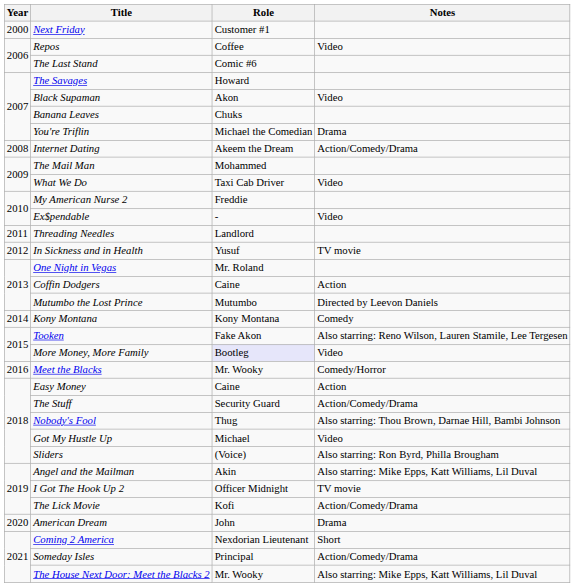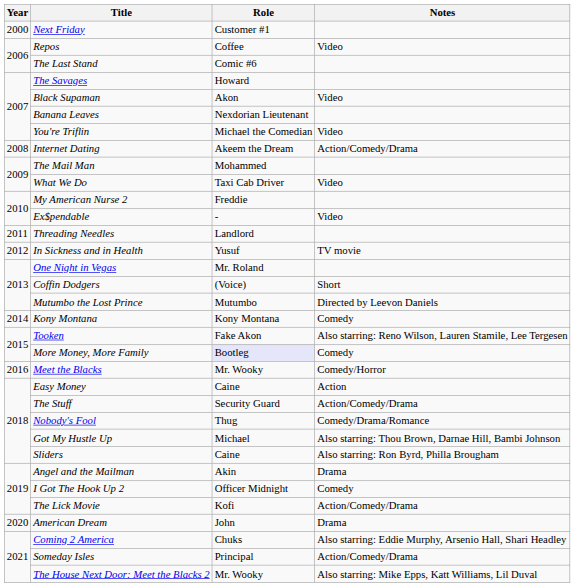 <table class="wikitable sortable">
 <tr>
 <th>Year</th>
 <th>Title</th>
 <th>Role</th>
 <th>Notes</th>
 </tr>
 <tr>
 <td>2000</td>
 <td><em><a href='#'>Next Friday</a></em></td>
 <td>Customer #1</td>
 <td></td>
 </tr>
 <tr>
 <td rowspan=2>2006</td>
 <td><em>Repos</em></td>
 <td>Coffee</td>
 <td>Video</td>
 </tr>
 <tr>
 <td><em>The Last Stand</em></td>
 <td>Comic #6</td>
 <td></td>
 </tr>
 <tr>
 <td rowspan=4>2007</td>
 <td><em><a href='#'>The Savages</a></em></td>
 <td>Howard</td>
 <td></td>
 </tr>
 <tr>
 <td><em>Black Supaman</em></td>
 <td>Akon</td>
 <td>Video</td>
 </tr>
 <tr>
 <td><em>Banana Leaves</em></td>
-<td>Chuks</td>
+<td>Nexdorian Lieutenant</td>
 <td></td>
 </tr>
 <tr>
 <td><em>You're Triflin</em></td>
 <td>Michael the Comedian</td>
-<td>Drama</td>
+<td>Video</td>
 </tr>
 <tr>
 <td>2008</td>
 <td><em>Internet Dating</em></td>
 <td>Akeem the Dream</td>
 <td>Action/Comedy/Drama</td>
 </tr>
 <tr>
 <td rowspan=2>2009</td>
 <td><em>The Mail Man</em></td>
 <td>Mohammed</td>
 <td></td>
 </tr>
 <tr>
 <td><em>What We Do</em></td>
 <td>Taxi Cab Driver</td>
 <td>Video</td>
 </tr>
 <tr>
 <td rowspan=2>2010</td>
 <td><em>My American Nurse 2</em></td>
 <td>Freddie</td>
 <td></td>
 </tr>
 <tr>
 <td><em>Ex$pendable</em></td>
 <td>-</td>
 <td>Video</td>
 </tr>
 <tr>
 <td>2011</td>
 <td><em>Threading Needles</em></td>
 <td>Landlord</td>
 <td></td>
 </tr>
 <tr>
 <td>2012</td>
 <td><em>In Sickness and in Health</em></td>
 <td>Yusuf</td>
 <td>TV movie</td>
 </tr>
 <tr>
 <td rowspan=3>2013</td>
 <td><em><a href='#'>One Night in Vegas</a></em></td>
 <td>Mr. Roland</td>
 <td></td>
 </tr>
 <tr>
 <td><em>Coffin Dodgers</em></td>
-<td>Caine</td>
-<td>Action</td>
+<td>(Voice)</td>
+<td>Short</td>
 </tr>
 <tr>
 <td><em>Mutumbo the Lost Prince</em></td>
 <td>Mutumbo</td>
 <td>Directed by Leevon Daniels</td>
 </tr>
 <tr>
 <td>2014</td>
 <td><em>Kony Montana</em></td>
 <td>Kony Montana</td>
 <td>Comedy</td>
 </tr>
 <tr>
 <td rowspan=2>2015</td>
 <td><em><a href='#'>Tooken</a></em></td>
 <td>Fake Akon</td>
 <td>Also starring: Reno Wilson, Lauren Stamile, Lee Tergesen</td>
 </tr>
 <tr>
 <td><em>More Money, More Family</em></td>
 <td style="background: lavender;">Bootleg</td>
-<td>Video</td>
+<td>Comedy</td>
 </tr>
 <tr>
 <td>2016</td>
 <td><em><a href='#'>Meet the Blacks</a></em></td>
 <td>Mr. Wooky</td>
 <td>Comedy/Horror</td>
 </tr>
 <tr>
 <td rowspan=5>2018</td>
 <td><em>Easy Money</em></td>
 <td>Caine</td>
 <td>Action</td>
 </tr>
 <tr>
 <td><em>The Stuff</em></td>
 <td>Security Guard</td>
 <td>Action/Comedy/Drama</td>
 </tr>
 <tr>
 <td><em><a href='#'>Nobody's Fool</a></em></td>
 <td>Thug</td>
-<td>Also starring: Thou Brown, Darnae Hill, Bambi Johnson</td>
+<td>Comedy/Drama/Romance</td>
 </tr>
 <tr>
 <td><em>Got My Hustle Up</em></td>
 <td>Michael</td>
-<td>Video</td>
+<td>Also starring: Thou Brown, Darnae Hill, Bambi Johnson</td>
 </tr>
 <tr>
 <td><em>Sliders</em></td>
-<td>(Voice)</td>
+<td>Caine</td>
 <td>Also starring: Ron Byrd, Philla Brougham</td>
 </tr>
 <tr>
 <td rowspan=3>2019</td>
 <td><em>Angel and the Mailman</em></td>
 <td>Akin</td>
-<td>Also starring: Mike Epps, Katt Williams, Lil Duval</td>
+<td>Drama</td>
 </tr>
 <tr>
 <td><em>I Got The Hook Up 2</em></td>
 <td>Officer Midnight</td>
-<td>TV movie</td>
+<td>Comedy</td>
 </tr>
 <tr>
 <td><em>The Lick Movie</em></td>
 <td>Kofi</td>
 <td>Action/Comedy/Drama</td>
 </tr>
 <tr>
 <td>2020</td>
 <td><em>American Dream</em></td>
 <td>John</td>
 <td>Drama</td>
 </tr>
 <tr>
 <td rowspan=3>2021</td>
 <td><em><a href='#'>Coming 2 America</a></em></td>
-<td>Nexdorian Lieutenant</td>
-<td>Short</td>
+<td>Chuks</td>
+<td>Also starring: Eddie Murphy, Arsenio Hall, Shari Headley</td>
 </tr>
 <tr>
 <td><em>Someday Isles</em></td>
 <td>Principal</td>
 <td>Action/Comedy/Drama</td>
 </tr>
 <tr>
 <td><em><a href='#'>The House Next Door: Meet the Blacks 2</a></em></td>
 <td>Mr. Wooky</td>
 <td>Also starring: Mike Epps, Katt Williams, Lil Duval</td>
 </tr>
 </table>
